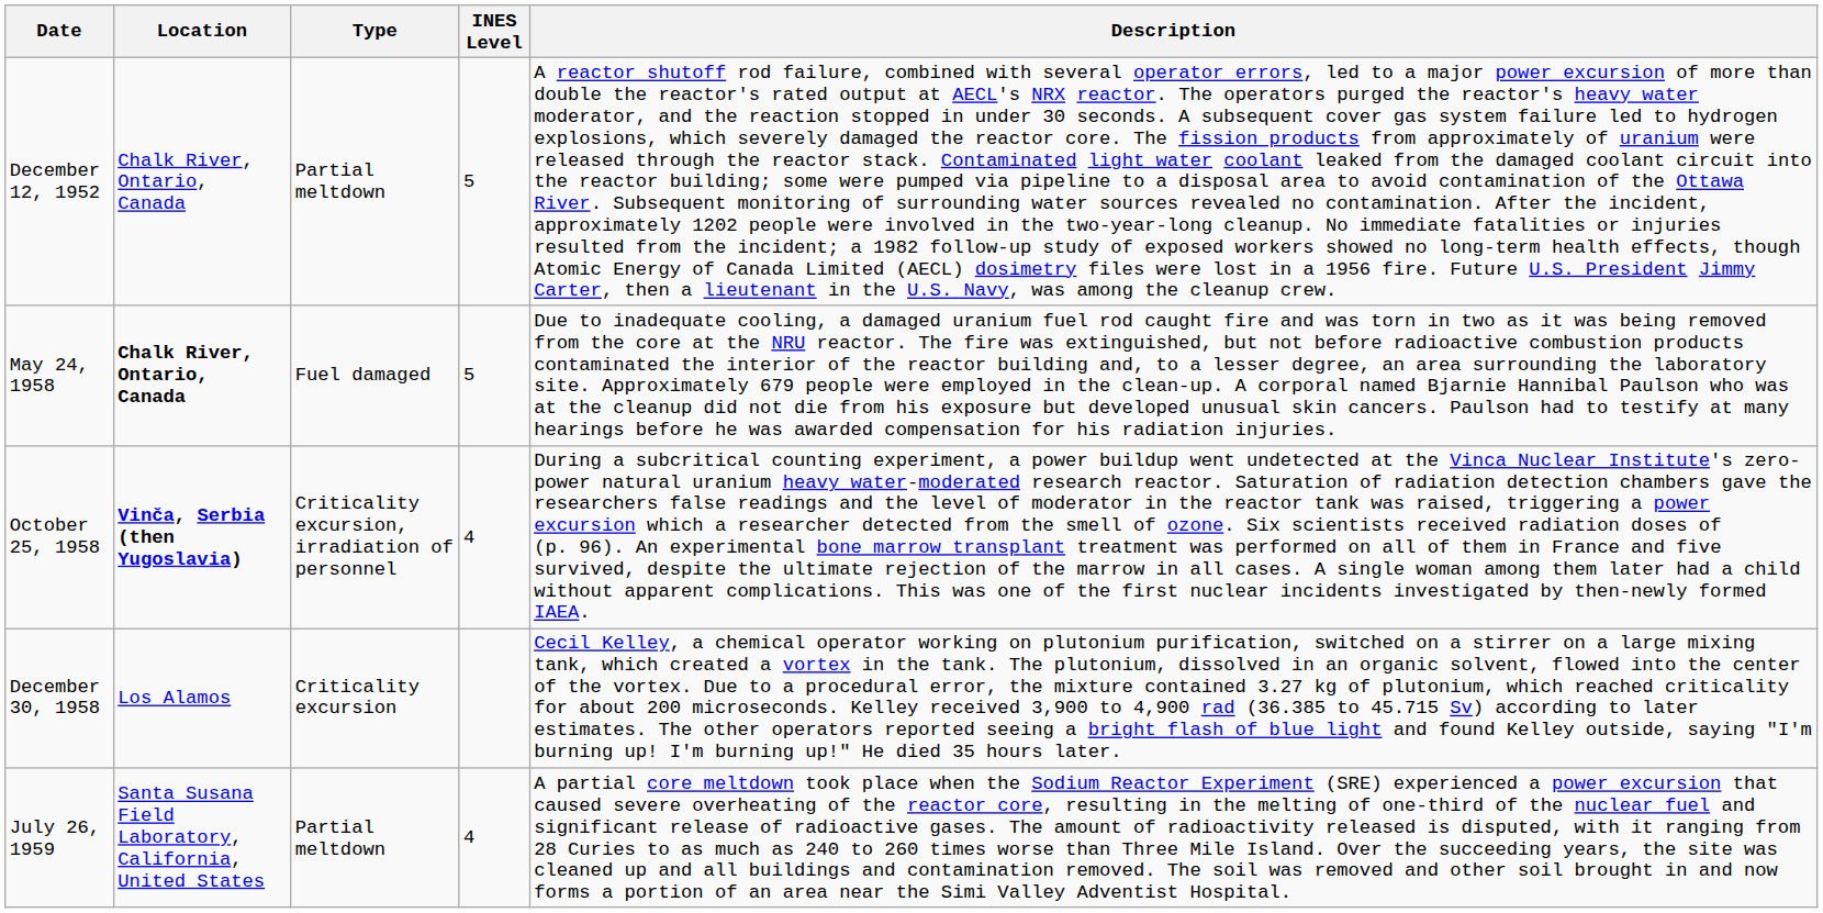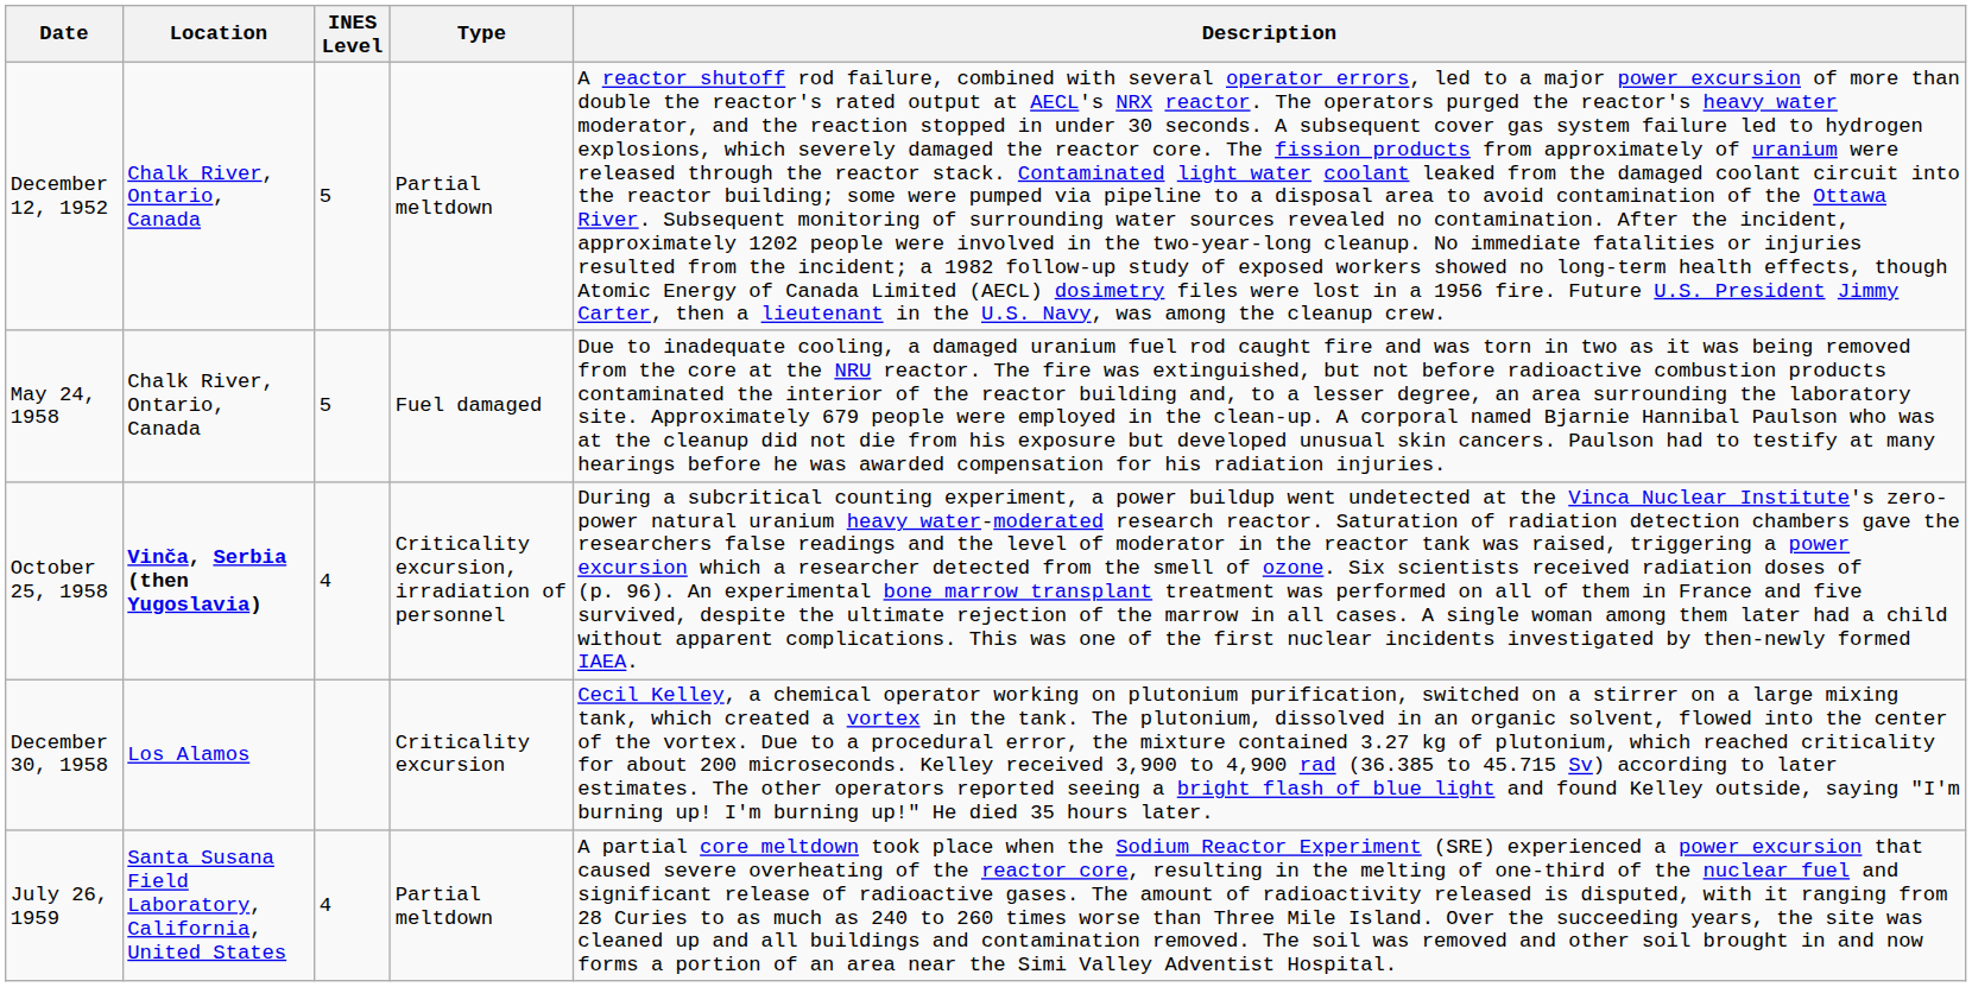 <table class="wikitable toptextcells">
 <tr>
 <th>Date</th>
 <th>Location</th>
+<th>INES Level</th>
 <th>Type</th>
-<th>INES Level</th>
 <th>Description</th>
 </tr>
 <tr>
 <td>December 12, 1952</td>
 <td><a href='#'>Chalk River</a>, <a href='#'>Ontario</a>, <a href='#'>Canada</a></td>
+<td>5</td>
 <td>Partial meltdown</td>
-<td>5</td>
 <td>A <a href='#'>reactor shutoff</a> rod failure, combined with several <a href='#'>operator errors</a>, led to a major <a href='#'>power excursion</a> of more than double the reactor's rated output at <a href='#'>AECL</a>'s <a href='#'>NRX</a> <a href='#'>reactor</a>. The operators purged the reactor's <a href='#'>heavy water</a> moderator, and the reaction stopped in under 30 seconds. A subsequent cover gas system failure led to hydrogen explosions, which severely damaged the reactor core. The <a href='#'>fission products</a> from approximately  of <a href='#'>uranium</a> were released through the reactor stack. <a href='#'>Contaminated</a> <a href='#'>light water</a> <a href='#'>coolant</a> leaked from the damaged coolant circuit into the reactor building; some  were pumped via pipeline to a disposal area to avoid contamination of the <a href='#'>Ottawa River</a>. Subsequent monitoring of surrounding water sources revealed no contamination. After the incident, approximately 1202 people were involved in the two-year-long cleanup. No immediate fatalities or injuries resulted from the incident; a 1982 follow-up study of exposed workers showed no long-term health effects, though Atomic Energy of Canada Limited (AECL) <a href='#'>dosimetry</a> files were lost in a 1956 fire. Future <a href='#'>U.S. President</a> <a href='#'>Jimmy Carter</a>, then a <a href='#'>lieutenant</a> in the <a href='#'>U.S. Navy</a>, was among the cleanup crew.</td>
 </tr>
 <tr>
 <td>May 24, 1958</td>
-<td><strong>Chalk River, Ontario, Canada</strong></td>
+<td>Chalk River, Ontario, Canada</td>
+<td>5</td>
 <td>Fuel damaged</td>
-<td>5</td>
 <td>Due to inadequate cooling, a damaged uranium fuel rod caught fire and was torn in two as it was being removed from the core at the <a href='#'>NRU</a> reactor. The fire was extinguished, but not before radioactive combustion products contaminated the interior of the reactor building and, to a lesser degree, an area surrounding the laboratory site. Approximately 679 people were employed in the clean-up. A corporal named Bjarnie Hannibal Paulson who was at the cleanup did not die from his exposure but developed unusual skin cancers. Paulson had to testify at many hearings before he was awarded compensation for his radiation injuries.</td>
 </tr>
 <tr>
 <td>October 25, 1958</td>
 <td><strong><a href='#'>Vinča</a>, <a href='#'>Serbia</a> (then <a href='#'>Yugoslavia</a>)</strong></td>
+<td>4</td>
 <td>Criticality excursion, irradiation of personnel</td>
-<td>4</td>
 <td>During a subcritical counting experiment, a power buildup went undetected at the <a href='#'>Vinca Nuclear Institute</a>'s zero-power natural uranium <a href='#'>heavy water</a>-<a href='#'>moderated</a> research reactor. Saturation of radiation detection chambers gave the researchers false readings and the level of moderator in the reactor tank was raised, triggering a <a href='#'>power excursion</a> which a researcher detected from the smell of <a href='#'>ozone</a>. Six scientists received radiation doses of   (p. 96). An experimental <a href='#'>bone marrow transplant</a> treatment was performed on all of them in France and five survived, despite the ultimate rejection of the marrow in all cases. A single woman among them later had a child without apparent complications. This was one of the first nuclear incidents investigated by then-newly formed <a href='#'>IAEA</a>.</td>
 </tr>
 <tr>
 <td>December 30, 1958</td>
 <td><a href='#'>Los Alamos</a></td>
+<td></td>
 <td>Criticality excursion</td>
-<td></td>
 <td><a href='#'>Cecil Kelley</a>, a chemical operator working on plutonium purification, switched on a stirrer on a large mixing tank, which created a <a href='#'>vortex</a> in the tank. The plutonium, dissolved in an organic solvent, flowed into the center of the vortex. Due to a procedural error, the mixture contained 3.27 kg of plutonium, which reached criticality for about 200 microseconds. Kelley received 3,900 to 4,900 <a href='#'>rad</a> (36.385 to 45.715 <a href='#'>Sv</a>) according to later estimates. The other operators reported seeing a <a href='#'>bright flash of blue light</a> and found Kelley outside, saying "I'm burning up! I'm burning up!" He died 35 hours later.</td>
 </tr>
 <tr>
 <td>July 26, 1959</td>
 <td><a href='#'>Santa Susana Field Laboratory</a>, <a href='#'>California</a>, <a href='#'>United States</a></td>
+<td>4</td>
 <td>Partial meltdown</td>
-<td>4</td>
 <td>A partial <a href='#'>core meltdown</a> took place when the <a href='#'>Sodium Reactor Experiment</a> (SRE) experienced a <a href='#'>power excursion</a> that caused severe overheating of the <a href='#'>reactor core</a>, resulting in the melting of one-third of the <a href='#'>nuclear fuel</a> and significant release of radioactive gases. The amount of radioactivity released is disputed, with it ranging from 28 Curies  to as much as 240 to 260 times worse than Three Mile Island. Over the succeeding years, the site was cleaned up and all buildings and contamination removed. The soil was removed and other soil brought in and now forms a portion of an area near the Simi Valley Adventist Hospital.</td>
 </tr>
 </table>
